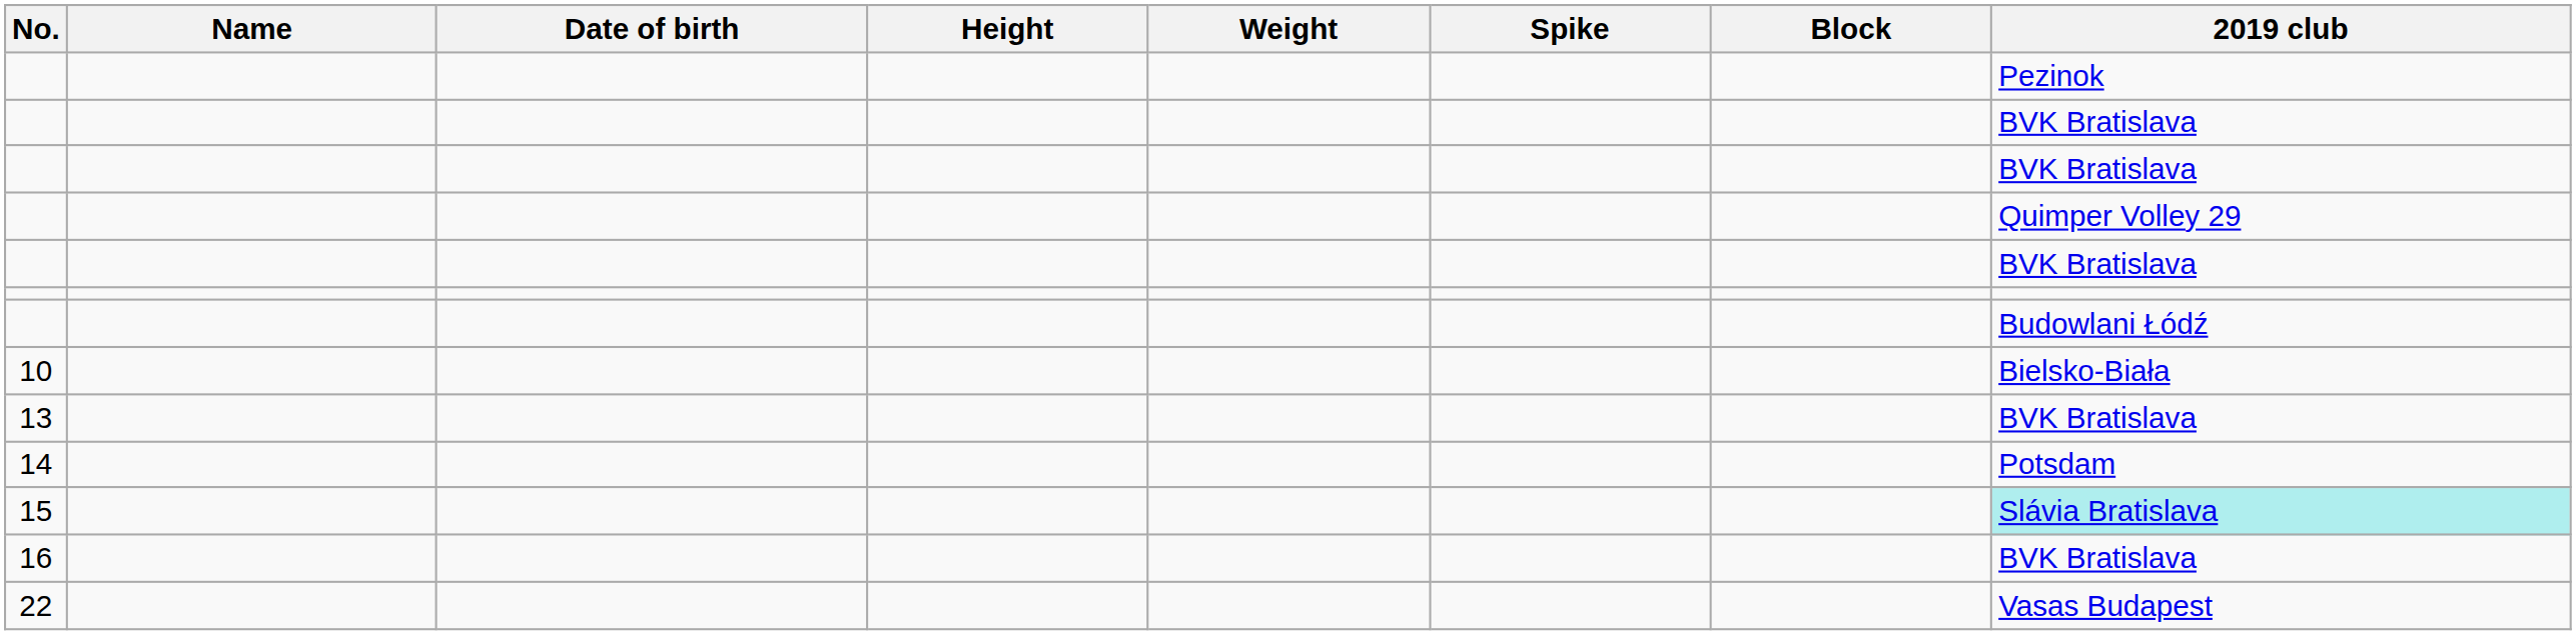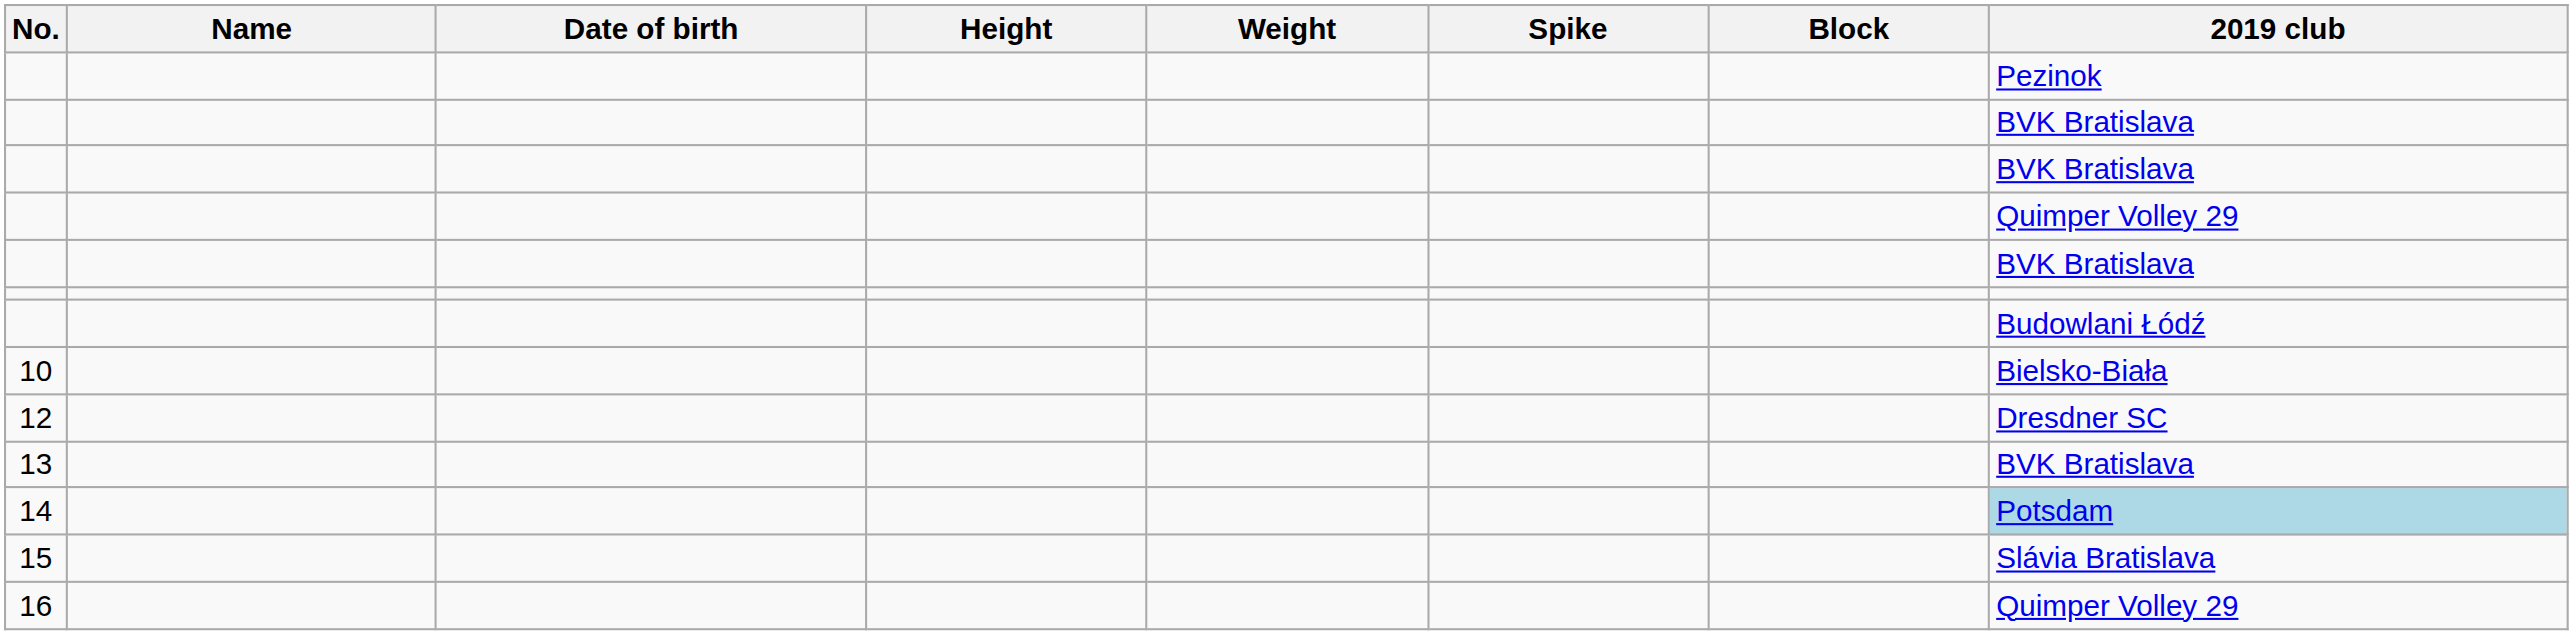 <table class="wikitable sortable" style="font-size:90%; text-align:center;">
 <tr>
 <th>No.</th>
 <th style="width:12em">Name</th>
 <th style="width:14em">Date of birth</th>
 <th style="width:9em">Height</th>
 <th style="width:9em">Weight</th>
 <th style="width:9em">Spike</th>
 <th style="width:9em">Block</th>
 <th style="width:19em">2019 club</th>
 </tr>
 <tr>
 <td></td>
 <td align=left></td>
 <td align=right></td>
 <td></td>
 <td></td>
 <td></td>
 <td></td>
 <td align=left> <a href='#'>Pezinok</a></td>
 </tr>
 <tr>
 <td></td>
 <td align=left></td>
 <td align=right></td>
 <td></td>
 <td></td>
 <td></td>
 <td></td>
 <td align=left> <a href='#'>BVK Bratislava</a></td>
 </tr>
 <tr>
 <td></td>
 <td align=left></td>
 <td align=right></td>
 <td></td>
 <td></td>
 <td></td>
 <td></td>
 <td align=left> <a href='#'>BVK Bratislava</a></td>
 </tr>
 <tr>
 <td></td>
 <td align=left></td>
 <td align=right></td>
 <td></td>
 <td></td>
 <td></td>
 <td></td>
 <td align=left> <a href='#'>Quimper Volley 29</a></td>
 </tr>
 <tr>
 <td></td>
 <td align=left></td>
 <td align=right></td>
 <td></td>
 <td></td>
 <td></td>
 <td></td>
 <td align=left> <a href='#'>BVK Bratislava</a></td>
 </tr>
 <tr>
 <td></td>
 <td align=left></td>
 <td align=right></td>
 <td></td>
 <td></td>
 <td></td>
 <td></td>
 <td align=left></td>
 </tr>
 <tr>
 <td></td>
 <td align=left></td>
 <td align=right></td>
 <td></td>
 <td></td>
 <td></td>
 <td></td>
 <td align=left> <a href='#'>Budowlani Łódź</a></td>
 </tr>
 <tr>
 <td>10</td>
 <td align=left></td>
 <td align=right></td>
 <td></td>
 <td></td>
 <td></td>
 <td></td>
 <td align=left> <a href='#'>Bielsko-Biała</a></td>
 </tr>
 <tr>
+<td>12</td>
+<td align=left></td>
+<td align=right></td>
+<td></td>
+<td></td>
+<td></td>
+<td></td>
+<td align=left> <a href='#'>Dresdner SC</a></td>
+</tr>
+<tr>
 <td>13</td>
 <td align=left></td>
 <td align=right></td>
 <td></td>
 <td></td>
 <td></td>
 <td></td>
 <td align=left> <a href='#'>BVK Bratislava</a></td>
 </tr>
 <tr>
 <td>14</td>
 <td align=left></td>
 <td align=right></td>
 <td></td>
 <td></td>
 <td></td>
 <td></td>
-<td align=left> <a href='#'>Potsdam</a></td>
+<td align=left style="background: lightblue;"> <a href='#'>Potsdam</a></td>
 </tr>
 <tr>
 <td>15</td>
 <td align=left></td>
 <td align=right></td>
 <td></td>
 <td></td>
 <td></td>
 <td></td>
-<td align=left style="background: paleturquoise;"> <a href='#'>Slávia Bratislava</a></td>
+<td align=left> <a href='#'>Slávia Bratislava</a></td>
 </tr>
 <tr>
 <td>16</td>
 <td align=left></td>
 <td align=right></td>
 <td></td>
 <td></td>
 <td></td>
 <td></td>
-<td align=left> <a href='#'>BVK Bratislava</a></td>
-</tr>
-<tr>
-<td>22</td>
-<td align=left></td>
-<td align=right></td>
-<td></td>
-<td></td>
-<td></td>
-<td></td>
-<td align=left> <a href='#'>Vasas Budapest</a></td>
+<td align=left> <a href='#'>Quimper Volley 29</a></td>
 </tr>
 </table>
